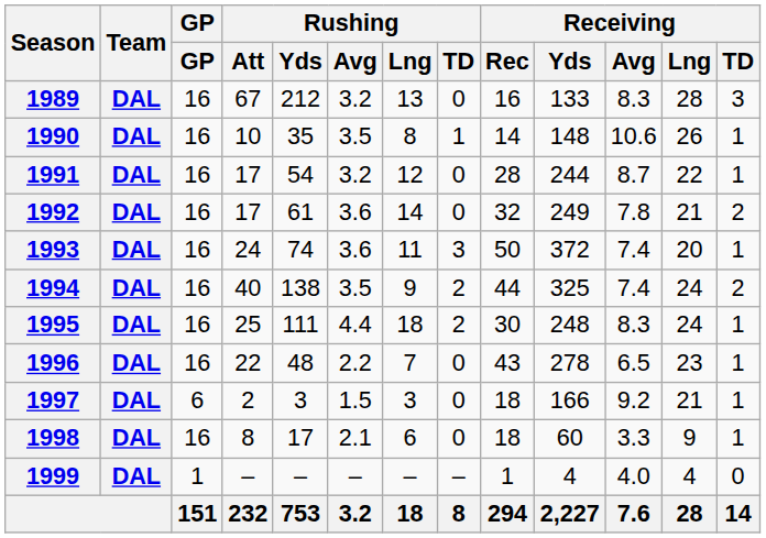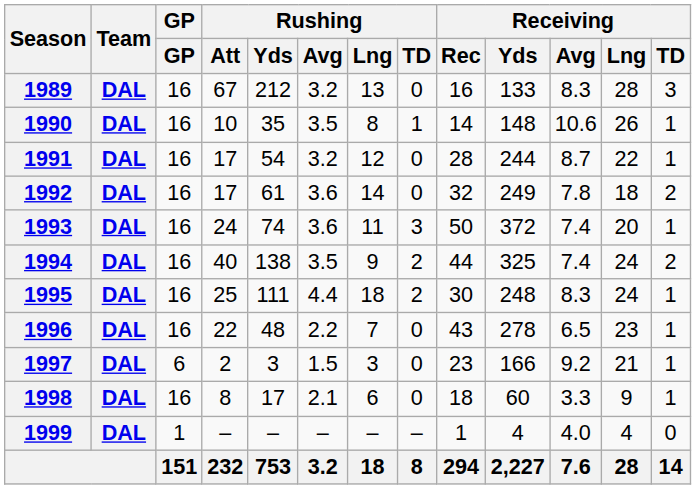 <table class="wikitable sortable" style="text-align: center;">
 <tr>
 <th rowspan="2">Season</th>
 <th rowspan="2">Team</th>
 <th colspan="1">GP</th>
 <th colspan="5">Rushing</th>
 <th colspan="5">Receiving</th>
 </tr>
 <tr>
 <th>GP</th>
 <th>Att</th>
 <th>Yds</th>
 <th>Avg</th>
 <th>Lng</th>
 <th>TD</th>
 <th>Rec</th>
 <th>Yds</th>
 <th>Avg</th>
 <th>Lng</th>
 <th>TD</th>
 </tr>
 <tr>
 <th><a href='#'>1989</a></th>
 <th><a href='#'>DAL</a></th>
 <td>16</td>
 <td>67</td>
 <td>212</td>
 <td>3.2</td>
 <td>13</td>
 <td>0</td>
 <td>16</td>
 <td>133</td>
 <td>8.3</td>
 <td>28</td>
 <td>3</td>
 </tr>
 <tr>
 <th><a href='#'>1990</a></th>
 <th><a href='#'>DAL</a></th>
 <td>16</td>
 <td>10</td>
 <td>35</td>
 <td>3.5</td>
 <td>8</td>
 <td>1</td>
 <td>14</td>
 <td>148</td>
 <td>10.6</td>
 <td>26</td>
 <td>1</td>
 </tr>
 <tr>
 <th><a href='#'>1991</a></th>
 <th><a href='#'>DAL</a></th>
 <td>16</td>
 <td>17</td>
 <td>54</td>
 <td>3.2</td>
 <td>12</td>
 <td>0</td>
 <td>28</td>
 <td>244</td>
 <td>8.7</td>
 <td>22</td>
 <td>1</td>
 </tr>
 <tr>
 <th><a href='#'>1992</a></th>
 <th><a href='#'>DAL</a></th>
 <td>16</td>
 <td>17</td>
 <td>61</td>
 <td>3.6</td>
 <td>14</td>
 <td>0</td>
 <td>32</td>
 <td>249</td>
 <td>7.8</td>
-<td>21</td>
+<td>18</td>
 <td>2</td>
 </tr>
 <tr>
 <th><a href='#'>1993</a></th>
 <th><a href='#'>DAL</a></th>
 <td>16</td>
 <td>24</td>
 <td>74</td>
 <td>3.6</td>
 <td>11</td>
 <td>3</td>
 <td>50</td>
 <td>372</td>
 <td>7.4</td>
 <td>20</td>
 <td>1</td>
 </tr>
 <tr>
 <th><a href='#'>1994</a></th>
 <th><a href='#'>DAL</a></th>
 <td>16</td>
 <td>40</td>
 <td>138</td>
 <td>3.5</td>
 <td>9</td>
 <td>2</td>
 <td>44</td>
 <td>325</td>
 <td>7.4</td>
 <td>24</td>
 <td>2</td>
 </tr>
 <tr>
 <th><a href='#'>1995</a></th>
 <th><a href='#'>DAL</a></th>
 <td>16</td>
 <td>25</td>
 <td>111</td>
 <td>4.4</td>
 <td>18</td>
 <td>2</td>
 <td>30</td>
 <td>248</td>
 <td>8.3</td>
 <td>24</td>
 <td>1</td>
 </tr>
 <tr>
 <th><a href='#'>1996</a></th>
 <th><a href='#'>DAL</a></th>
 <td>16</td>
 <td>22</td>
 <td>48</td>
 <td>2.2</td>
 <td>7</td>
 <td>0</td>
 <td>43</td>
 <td>278</td>
 <td>6.5</td>
 <td>23</td>
 <td>1</td>
 </tr>
 <tr>
 <th><a href='#'>1997</a></th>
 <th><a href='#'>DAL</a></th>
 <td>6</td>
 <td>2</td>
 <td>3</td>
 <td>1.5</td>
 <td>3</td>
 <td>0</td>
-<td>18</td>
+<td>23</td>
 <td>166</td>
 <td>9.2</td>
 <td>21</td>
 <td>1</td>
 </tr>
 <tr>
 <th><a href='#'>1998</a></th>
 <th><a href='#'>DAL</a></th>
 <td>16</td>
 <td>8</td>
 <td>17</td>
 <td>2.1</td>
 <td>6</td>
 <td>0</td>
 <td>18</td>
 <td>60</td>
 <td>3.3</td>
 <td>9</td>
 <td>1</td>
 </tr>
 <tr>
 <th><a href='#'>1999</a></th>
 <th><a href='#'>DAL</a></th>
 <td>1</td>
 <td>–</td>
 <td>–</td>
 <td>–</td>
 <td>–</td>
 <td>–</td>
 <td>1</td>
 <td>4</td>
 <td>4.0</td>
 <td>4</td>
 <td>0</td>
 </tr>
 <tr>
 <th colspan="2"></th>
 <th>151</th>
 <th>232</th>
 <th>753</th>
 <th>3.2</th>
 <th>18</th>
 <th>8</th>
 <th>294</th>
 <th>2,227</th>
 <th>7.6</th>
 <th>28</th>
 <th>14</th>
 </tr>
 </table>
